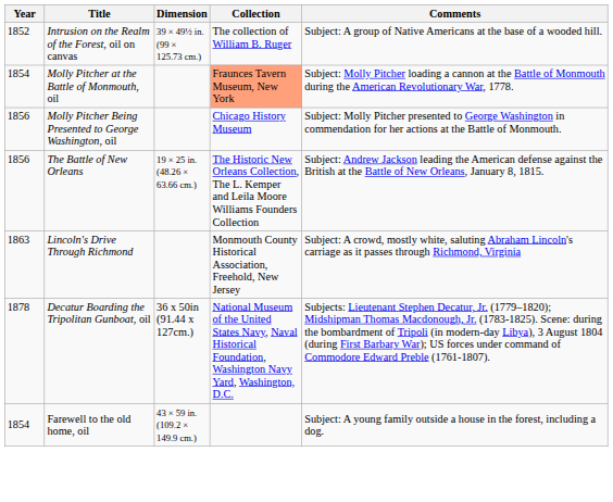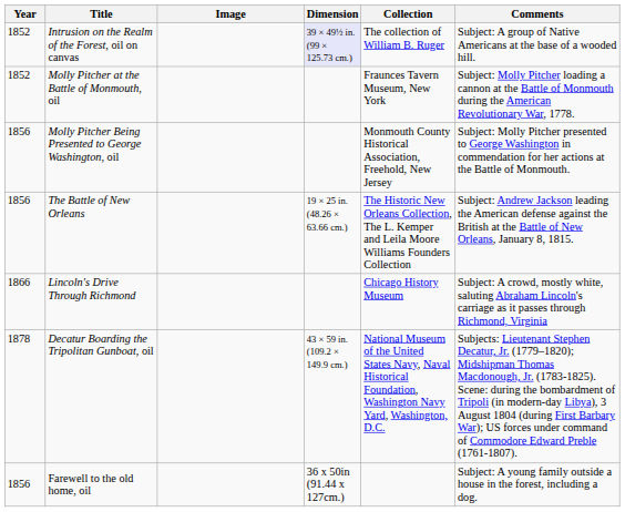 <table class="wikitable sortable">
 <tr>
 <th scope="col" width="50">Year</th>
 <th scope="col" width="150">Title</th>
+<th scope="col" width="200">Image</th>
 <th scope="col" width="50" ! data-sort-type = "number">Dimension</th>
 <th scope="col" width="125">Collection</th>
 <th scope="col">Comments</th>
 </tr>
 <tr valign="top">
 <td>1852</td>
 <td><em>Intrusion on the Realm of the Forest</em>, oil on canvas</td>
-<td><small>39 × 49½ in. (99 × 125.73 cm.)</small></td>
+<td></td>
+<td style="background: lavender;"><small>39 × 49½ in. (99 × 125.73 cm.)</small></td>
 <td>The collection of <a href='#'>William B. Ruger</a></td>
 <td>Subject: A group of Native Americans at the base of a wooded hill.</td>
 </tr>
 <tr valign="top">
-<td>1854</td>
+<td>1852</td>
 <td><em>Molly Pitcher at the Battle of Monmouth</em>, oil</td>
 <td></td>
-<td style="background: lightsalmon;">Fraunces Tavern Museum, New York</td>
+<td></td>
+<td>Fraunces Tavern Museum, New York</td>
 <td>Subject: <a href='#'>Molly Pitcher</a> loading a cannon at the <a href='#'>Battle of Monmouth</a> during the <a href='#'>American Revolutionary War</a>, 1778.</td>
 </tr>
 <tr valign="top">
 <td>1856</td>
 <td><em>Molly Pitcher Being Presented to George Washington</em>, oil</td>
 <td></td>
-<td><a href='#'>Chicago History Museum</a></td>
+<td></td>
+<td>Monmouth County Historical Association, Freehold, New Jersey</td>
 <td>Subject: Molly Pitcher presented to <a href='#'>George Washington</a> in commendation for her actions at the Battle of Monmouth.</td>
 </tr>
 <tr valign="top">
 <td>1856</td>
 <td><em>The Battle of New Orleans</em></td>
+<td></td>
 <td><small>19 × 25 in. (48.26 × 63.66 cm.)</small></td>
 <td><a href='#'>The Historic New Orleans Collection</a>, The L. Kemper and Leila Moore Williams Founders Collection</td>
 <td>Subject: <a href='#'>Andrew Jackson</a> leading the American defense against the British at the <a href='#'>Battle of New Orleans</a>, January 8, 1815.</td>
 </tr>
 <tr valign="top">
-<td>1863</td>
+<td>1866</td>
 <td><em>Lincoln's Drive Through Richmond</em></td>
 <td></td>
-<td>Monmouth County Historical Association, Freehold, New Jersey</td>
+<td></td>
+<td><a href='#'>Chicago History Museum</a></td>
 <td>Subject: A crowd, mostly white, saluting <a href='#'>Abraham Lincoln</a>'s carriage as it passes through <a href='#'>Richmond, Virginia</a></td>
 </tr>
 <tr valign="top">
 <td>1878</td>
 <td><em>Decatur Boarding the Tripolitan Gunboat</em>, oil</td>
-<td>36 x 50in<br>(91.44 x 127cm.)</td>
+<td></td>
+<td><small>43 × 59 in. (109.2 × 149.9 cm.)</small></td>
 <td><a href='#'>National Museum of the United States Navy</a>, <a href='#'>Naval Historical Foundation</a>, <a href='#'>Washington Navy Yard</a>, <a href='#'>Washington, D.C.</a></td>
 <td>Subjects: <a href='#'>Lieutenant Stephen Decatur, Jr.</a> (1779–1820); <a href='#'>Midshipman Thomas Macdonough, Jr.</a> (1783-1825). Scene: during the bombardment of <a href='#'>Tripoli</a> (in modern-day <a href='#'>Libya</a>), 3 August 1804 (during <a href='#'>First Barbary War</a>); US forces under command of <a href='#'>Commodore Edward Preble</a> (1761-1807).</td>
 </tr>
 <tr>
-<td>1854</td>
+<td>1856</td>
 <td>Farewell to the old home, oil</td>
-<td><small>43 × 59 in. (109.2 × 149.9 cm.)</small></td>
+<td></td>
+<td>36 x 50in<br>(91.44 x 127cm.)</td>
 <td></td>
 <td>Subject: A young family outside a house in the forest, including a dog.</td>
 </tr>
 </table>
